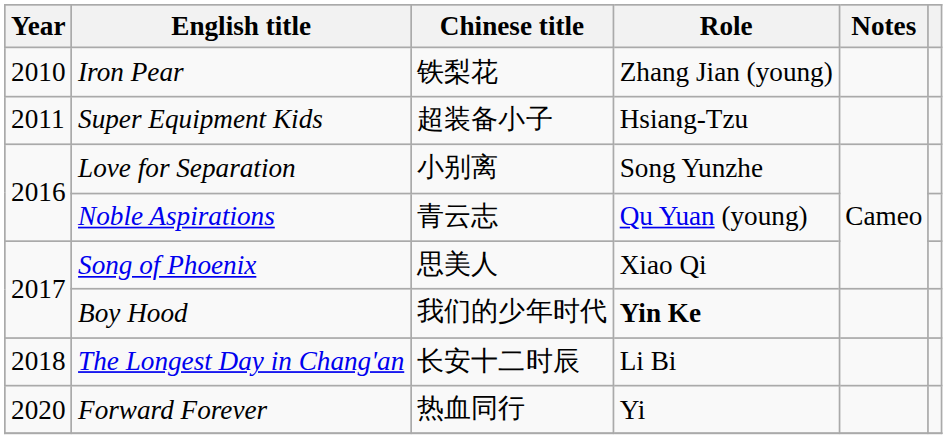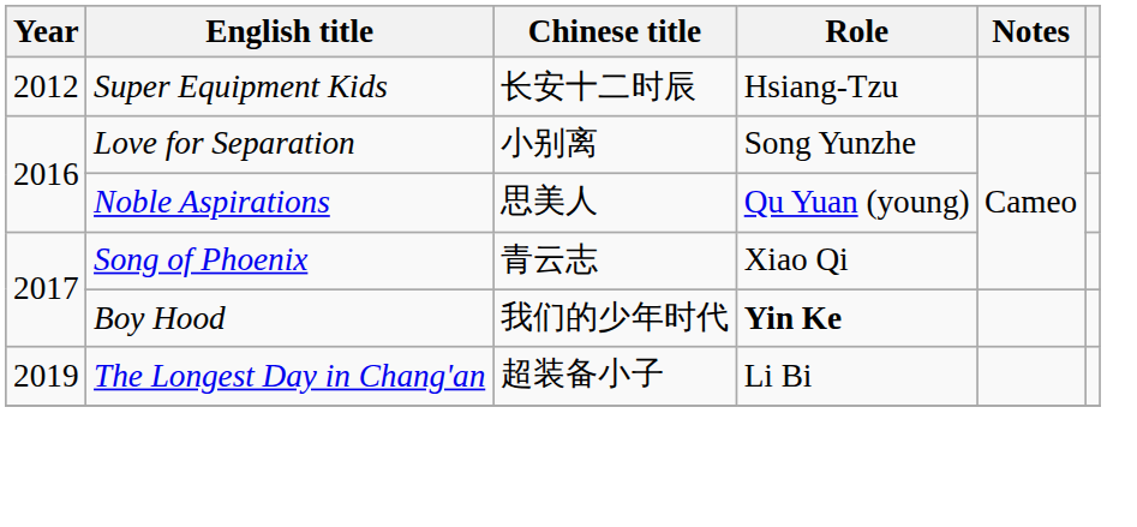 <table class="wikitable sortable">
 <tr>
 <th>Year</th>
 <th>English title</th>
 <th>Chinese title</th>
 <th>Role</th>
 <th class="unsortable">Notes</th>
 <th class="unsortable"></th>
 </tr>
 <tr>
-<td>2010</td>
-<td><em>Iron Pear</em></td>
-<td>铁梨花</td>
-<td>Zhang Jian (young)</td>
-<td></td>
-<td style="text-align:center"></td>
-</tr>
-<tr>
-<td>2011</td>
+<td>2012</td>
 <td><em>Super Equipment Kids</em></td>
-<td>超装备小子</td>
+<td>长安十二时辰</td>
 <td>Hsiang-Tzu</td>
 <td></td>
 <td></td>
 </tr>
 <tr>
 <td rowspan=2>2016</td>
 <td><em>Love for Separation</em></td>
 <td>小别离</td>
 <td>Song Yunzhe</td>
 <td rowspan=3>Cameo</td>
 <td style="text-align:center"></td>
 </tr>
 <tr>
 <td><em><a href='#'>Noble Aspirations</a></em></td>
-<td>青云志</td>
+<td>思美人</td>
 <td><a href='#'>Qu Yuan</a> (young)</td>
 <td style="text-align:center"></td>
 </tr>
 <tr>
 <td rowspan=2>2017</td>
 <td><em><a href='#'>Song of Phoenix</a> </em></td>
-<td>思美人</td>
+<td>青云志</td>
 <td>Xiao Qi</td>
 <td style="text-align:center"></td>
 </tr>
 <tr>
 <td><em>Boy Hood</em></td>
 <td>我们的少年时代</td>
 <td><strong>Yin Ke</strong></td>
 <td></td>
 <td style="text-align:center"></td>
 </tr>
 <tr>
-<td>2018</td>
+<td>2019</td>
 <td><em><a href='#'>The Longest Day in Chang'an</a></em></td>
-<td>长安十二时辰</td>
+<td>超装备小子</td>
 <td>Li Bi</td>
-<td></td>
-<td style="text-align:center"></td>
-</tr>
-<tr>
-<td>2020</td>
-<td><em>Forward Forever</em></td>
-<td>热血同行</td>
-<td>Yi</td>
 <td></td>
 <td style="text-align:center"></td>
 </tr>
 <tr>
 </tr>
 </table>
